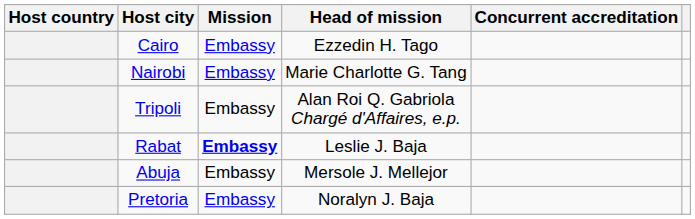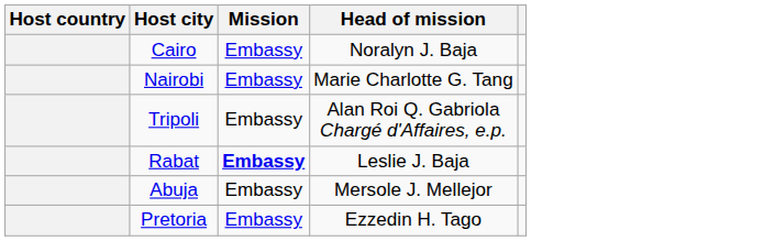 <table class="wikitable plainrowheaders" style="text-align:center;">
 <tr>
 <th scope="col">Host country</th>
 <th scope="col">Host city</th>
 <th scope="col">Mission</th>
 <th scope="col">Head of mission </th>
-<th scope="col">Concurrent accreditation</th>
 <th scope="col"></th>
 </tr>
 <tr>
 <th scope="row"></th>
 <td><a href='#'>Cairo</a></td>
 <td><a href='#'>Embassy</a></td>
-<td>Ezzedin H. Tago</td>
-<td></td>
+<td>Noralyn J. Baja</td>
 <td></td>
 </tr>
 <tr>
 <th scope="row"></th>
 <td><a href='#'>Nairobi</a></td>
 <td><a href='#'>Embassy</a></td>
 <td>Marie Charlotte G. Tang</td>
 <td></td>
-<td></td>
 </tr>
 <tr>
 <th scope="row"></th>
 <td><a href='#'>Tripoli</a></td>
 <td>Embassy</td>
 <td>Alan Roi Q. Gabriola<br><em>Chargé d'Affaires, e.p.</em></td>
-<td></td>
 <td></td>
 </tr>
 <tr>
 <th scope="row"></th>
 <td><a href='#'>Rabat</a></td>
 <td><strong><a href='#'>Embassy</a></strong></td>
 <td>Leslie J. Baja</td>
 <td></td>
-<td></td>
 </tr>
 <tr>
 <th scope="row"></th>
 <td><a href='#'>Abuja</a></td>
 <td>Embassy</td>
 <td>Mersole J. Mellejor</td>
 <td></td>
-<td></td>
 </tr>
 <tr>
 <th scope="row"></th>
 <td><a href='#'>Pretoria</a></td>
 <td><a href='#'>Embassy</a></td>
-<td>Noralyn J. Baja</td>
-<td></td>
+<td>Ezzedin H. Tago</td>
 <td></td>
 </tr>
 </table>
